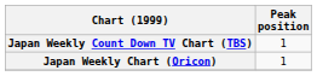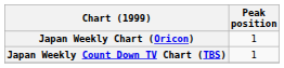 <table class="wikitable plainrowheaders">
 <tr>
 <th>Chart (1999)</th>
 <th>Peak<br>position</th>
 </tr>
 <tr>
-<th scope="row">Japan Weekly <a href='#'>Count Down TV</a> Chart (<a href='#'>TBS</a>)</th>
+<th scope="row">Japan Weekly Chart (<a href='#'>Oricon</a>)</th>
 <td style="text-align:center;">1</td>
 </tr>
 <tr>
-<th scope="row">Japan Weekly Chart (<a href='#'>Oricon</a>)</th>
+<th scope="row">Japan Weekly <a href='#'>Count Down TV</a> Chart (<a href='#'>TBS</a>)</th>
 <td style="text-align:center;">1</td>
 </tr>
 <tr>
 </tr>
 </table>
